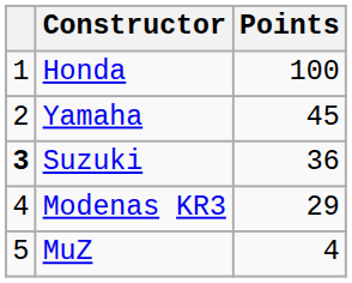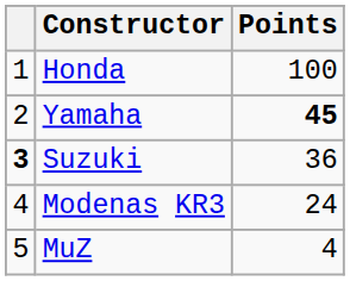 <table class="wikitable" style="font-size: 95%;">
 <tr>
 <th></th>
 <th>Constructor</th>
 <th>Points</th>
 </tr>
 <tr>
 <td align=center>1</td>
 <td> <a href='#'>Honda</a></td>
 <td align=right>100</td>
 </tr>
 <tr>
 <td align=center>2</td>
 <td> <a href='#'>Yamaha</a></td>
-<td align=right>45</td>
+<td align=right><strong>45</strong></td>
 </tr>
 <tr>
 <td align=center><strong>3</strong></td>
 <td> <a href='#'>Suzuki</a></td>
 <td align=right>36</td>
 </tr>
 <tr>
 <td align=center>4</td>
 <td> <a href='#'>Modenas</a> <a href='#'>KR3</a></td>
-<td align=right>29</td>
+<td align=right>24</td>
 </tr>
 <tr>
 <td align=center>5</td>
 <td> <a href='#'>MuZ</a></td>
 <td align=right>4</td>
 </tr>
 </table>
